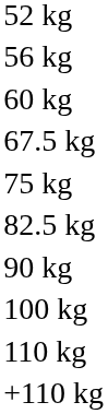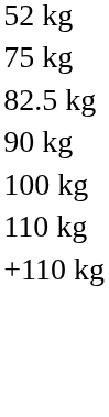 <table>
 <tr>
 <td>52 kg</td>
-<td></td>
-<td></td>
-<td></td>
-</tr>
-<tr>
-<td>56 kg</td>
-<td></td>
-<td></td>
-<td></td>
-</tr>
-<tr>
-<td>60 kg</td>
-<td></td>
-<td></td>
-<td></td>
-</tr>
-<tr>
-<td>67.5 kg</td>
 <td></td>
 <td></td>
 <td></td>
 </tr>
 <tr>
 <td>75 kg</td>
 <td></td>
 <td></td>
 <td></td>
 </tr>
 <tr>
 <td>82.5 kg</td>
 <td></td>
 <td></td>
 <td></td>
 </tr>
 <tr>
 <td>90 kg</td>
 <td></td>
 <td></td>
 <td></td>
 </tr>
 <tr>
 <td>100 kg</td>
 <td></td>
 <td></td>
 <td></td>
 </tr>
 <tr>
 <td>110 kg</td>
 <td></td>
 <td></td>
 <td></td>
 </tr>
 <tr>
 <td>+110 kg</td>
 <td></td>
 <td></td>
 <td></td>
 </tr>
 </table>
